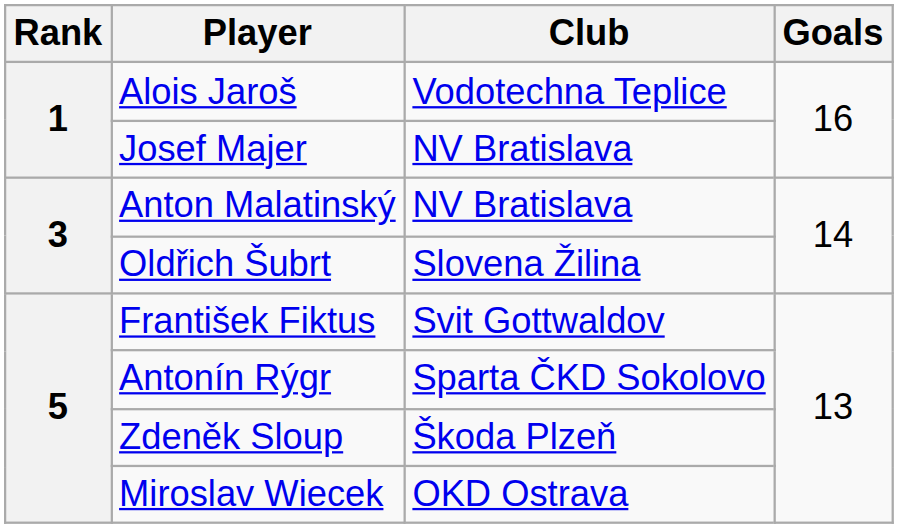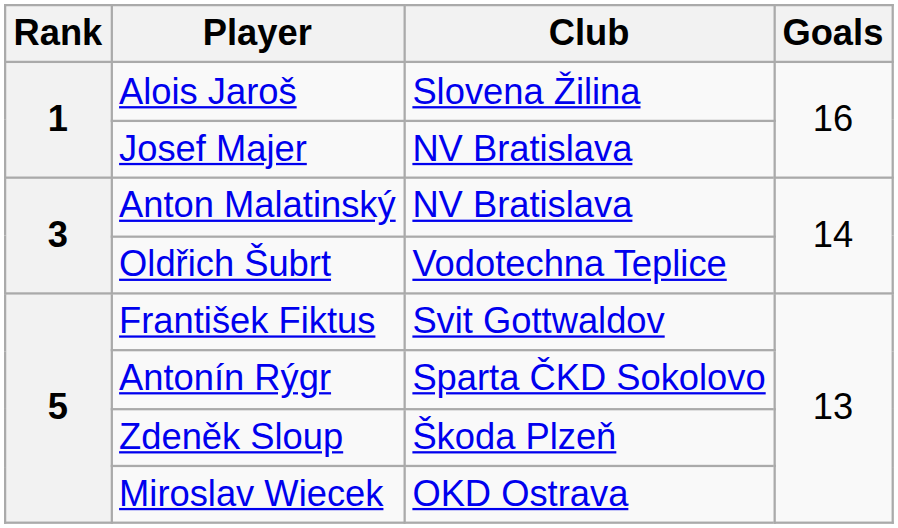 <table class="wikitable" style="text-align:center">
 <tr>
 <th>Rank</th>
 <th>Player</th>
 <th>Club</th>
 <th>Goals</th>
 </tr>
 <tr>
 <th rowspan="2">1</th>
 <td align="left"> <a href='#'>Alois Jaroš</a></td>
-<td align="left"><a href='#'>Vodotechna Teplice</a></td>
+<td align="left"><a href='#'>Slovena Žilina</a></td>
 <td rowspan="2">16</td>
 </tr>
 <tr>
 <td align="left"> <a href='#'>Josef Majer</a></td>
 <td align="left"><a href='#'>NV Bratislava</a></td>
 </tr>
 <tr>
 <th rowspan="2">3</th>
 <td align="left"> <a href='#'>Anton Malatinský</a></td>
 <td align="left"><a href='#'>NV Bratislava</a></td>
 <td rowspan="2">14</td>
 </tr>
 <tr>
 <td align="left"> <a href='#'>Oldřich Šubrt</a></td>
-<td align="left"><a href='#'>Slovena Žilina</a></td>
+<td align="left"><a href='#'>Vodotechna Teplice</a></td>
 </tr>
 <tr>
 <th rowspan="4">5</th>
 <td align="left"> <a href='#'>František Fiktus</a></td>
 <td align="left"><a href='#'>Svit Gottwaldov</a></td>
 <td rowspan="4">13</td>
 </tr>
 <tr>
 <td align="left"> <a href='#'>Antonín Rýgr</a></td>
 <td align="left"><a href='#'>Sparta ČKD Sokolovo</a></td>
 </tr>
 <tr>
 <td align="left"> <a href='#'>Zdeněk Sloup</a></td>
 <td align="left"><a href='#'>Škoda Plzeň</a></td>
 </tr>
 <tr>
 <td align="left"> <a href='#'>Miroslav Wiecek</a></td>
 <td align="left"><a href='#'>OKD Ostrava</a></td>
 </tr>
 </table>
